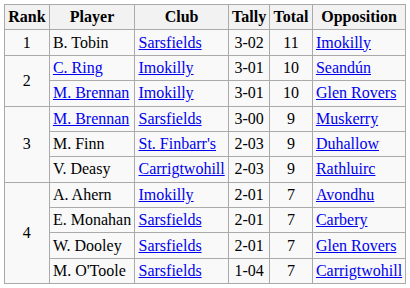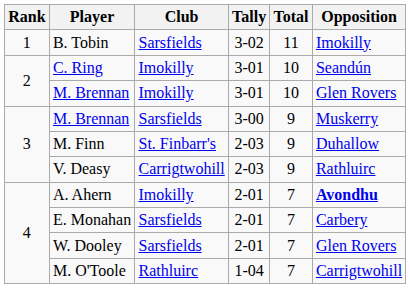 <table class="wikitable">
 <tr>
 <th>Rank</th>
 <th>Player</th>
 <th>Club</th>
 <th>Tally</th>
 <th>Total</th>
 <th>Opposition</th>
 </tr>
 <tr>
 <td rowspan="1" style="text-align:center;">1</td>
 <td>B. Tobin</td>
 <td><a href='#'>Sarsfields</a></td>
 <td align=center>3-02</td>
 <td align=center>11</td>
 <td><a href='#'>Imokilly</a></td>
 </tr>
 <tr>
 <td rowspan="2" style="text-align:center;">2</td>
 <td><a href='#'>C. Ring</a></td>
 <td><a href='#'>Imokilly</a></td>
 <td align=center>3-01</td>
 <td align=center>10</td>
 <td><a href='#'>Seandún</a></td>
 </tr>
 <tr>
 <td><a href='#'>M. Brennan</a></td>
 <td><a href='#'>Imokilly</a></td>
 <td align=center>3-01</td>
 <td align=center>10</td>
 <td><a href='#'>Glen Rovers</a></td>
 </tr>
 <tr>
 <td rowspan="3" style="text-align:center;">3</td>
 <td><a href='#'>M. Brennan</a></td>
 <td><a href='#'>Sarsfields</a></td>
 <td align=center>3-00</td>
 <td align=center>9</td>
 <td><a href='#'>Muskerry</a></td>
 </tr>
 <tr>
 <td>M. Finn</td>
 <td><a href='#'>St. Finbarr's</a></td>
 <td align=center>2-03</td>
 <td align=center>9</td>
 <td><a href='#'>Duhallow</a></td>
 </tr>
 <tr>
 <td>V. Deasy</td>
 <td><a href='#'>Carrigtwohill</a></td>
 <td align=center>2-03</td>
 <td align=center>9</td>
 <td><a href='#'>Rathluirc</a></td>
 </tr>
 <tr>
 <td rowspan="4" style="text-align:center;">4</td>
 <td>A. Ahern</td>
 <td><a href='#'>Imokilly</a></td>
 <td align=center>2-01</td>
 <td align=center>7</td>
-<td><a href='#'>Avondhu</a></td>
+<td><strong><a href='#'>Avondhu</a></strong></td>
 </tr>
 <tr>
 <td>E. Monahan</td>
 <td><a href='#'>Sarsfields</a></td>
 <td align=center>2-01</td>
 <td align=center>7</td>
 <td><a href='#'>Carbery</a></td>
 </tr>
 <tr>
 <td>W. Dooley</td>
 <td><a href='#'>Sarsfields</a></td>
 <td align=center>2-01</td>
 <td align=center>7</td>
 <td><a href='#'>Glen Rovers</a></td>
 </tr>
 <tr>
 <td>M. O'Toole</td>
-<td><a href='#'>Sarsfields</a></td>
+<td><a href='#'>Rathluirc</a></td>
 <td align=center>1-04</td>
 <td align=center>7</td>
 <td><a href='#'>Carrigtwohill</a></td>
 </tr>
 </table>
